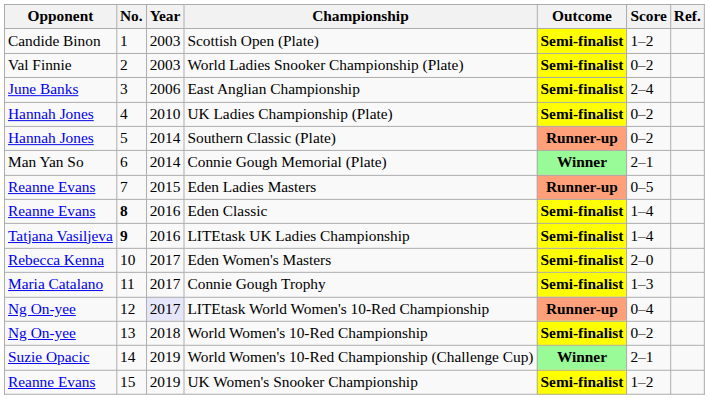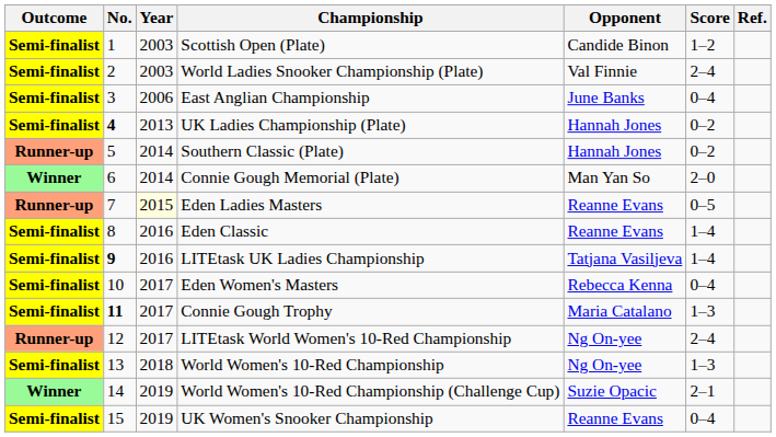 <table class="wikitable">
 <tr>
-<th>Opponent</th>
+<th>Outcome</th>
 <th>No.</th>
 <th>Year</th>
 <th>Championship</th>
-<th>Outcome</th>
+<th>Opponent</th>
 <th>Score</th>
 <th>Ref.</th>
 </tr>
 <tr>
-<td>Candide Binon</td>
+<th scope="row" style="background:yellow;">Semi-finalist</th>
 <td>1</td>
 <td>2003</td>
 <td>Scottish Open (Plate)</td>
-<th scope="row" style="background:yellow;">Semi-finalist</th>
+<td>Candide Binon</td>
 <td>1–2</td>
 <td></td>
 </tr>
 <tr>
-<td>Val Finnie</td>
+<th scope="row" style="background:yellow;">Semi-finalist</th>
 <td>2</td>
 <td>2003</td>
 <td>World Ladies Snooker Championship (Plate)</td>
+<td>Val Finnie</td>
+<td>2–4</td>
+<td></td>
+</tr>
+<tr>
 <th scope="row" style="background:yellow;">Semi-finalist</th>
+<td>3</td>
+<td>2006</td>
+<td>East Anglian Championship</td>
+<td><a href='#'>June Banks</a></td>
+<td>0–4</td>
+<td></td>
+</tr>
+<tr>
+<th scope="row" style="background:yellow;">Semi-finalist</th>
+<td><strong>4</strong></td>
+<td>2013</td>
+<td>UK Ladies Championship (Plate)</td>
+<td><a href='#'>Hannah Jones</a></td>
 <td>0–2</td>
 <td></td>
 </tr>
 <tr>
-<td><a href='#'>June Banks</a></td>
-<td>3</td>
-<td>2006</td>
-<td>East Anglian Championship</td>
+<th scope="row" style="background:#ffa07a;">Runner-up</th>
+<td>5</td>
+<td>2014</td>
+<td>Southern Classic (Plate)</td>
+<td><a href='#'>Hannah Jones</a></td>
+<td>0–2</td>
+<td></td>
+</tr>
+<tr>
+<th scope="row" style="background:#98FB98">Winner</th>
+<td>6</td>
+<td>2014</td>
+<td>Connie Gough Memorial (Plate)</td>
+<td>Man Yan So</td>
+<td>2–0</td>
+<td></td>
+</tr>
+<tr>
+<th scope="row" style="background:#ffa07a;">Runner-up</th>
+<td>7</td>
+<td style="background: lightyellow;">2015</td>
+<td>Eden Ladies Masters</td>
+<td><a href='#'>Reanne Evans</a></td>
+<td>0–5</td>
+<td></td>
+</tr>
+<tr>
 <th scope="row" style="background:yellow;">Semi-finalist</th>
+<td>8</td>
+<td>2016</td>
+<td>Eden Classic</td>
+<td><a href='#'>Reanne Evans</a></td>
+<td>1–4</td>
+<td></td>
+</tr>
+<tr>
+<th scope="row" style="background:yellow;">Semi-finalist</th>
+<td><strong>9</strong></td>
+<td>2016</td>
+<td>LITEtask UK Ladies Championship</td>
+<td><a href='#'>Tatjana Vasiljeva</a></td>
+<td>1–4</td>
+<td></td>
+</tr>
+<tr>
+<th scope="row" style="background:yellow;">Semi-finalist</th>
+<td>10</td>
+<td>2017</td>
+<td>Eden Women's Masters</td>
+<td><a href='#'>Rebecca Kenna</a></td>
+<td>0–4</td>
+<td></td>
+</tr>
+<tr>
+<th scope="row" style="background:yellow;">Semi-finalist</th>
+<td><strong>11</strong></td>
+<td>2017</td>
+<td>Connie Gough Trophy</td>
+<td><a href='#'>Maria Catalano</a></td>
+<td>1–3</td>
+<td></td>
+</tr>
+<tr>
+<th scope="row" style="background:#ffa07a;">Runner-up</th>
+<td>12</td>
+<td>2017</td>
+<td>LITEtask World Women's 10-Red Championship</td>
+<td><a href='#'>Ng On-yee</a></td>
 <td>2–4</td>
 <td></td>
 </tr>
 <tr>
-<td><a href='#'>Hannah Jones</a></td>
-<td>4</td>
-<td>2010</td>
-<td>UK Ladies Championship (Plate)</td>
 <th scope="row" style="background:yellow;">Semi-finalist</th>
-<td>0–2</td>
+<td>13</td>
+<td>2018</td>
+<td>World Women's 10-Red Championship</td>
+<td><a href='#'>Ng On-yee</a></td>
+<td>1–3</td>
 <td></td>
 </tr>
 <tr>
-<td><a href='#'>Hannah Jones</a></td>
-<td>5</td>
-<td>2014</td>
-<td>Southern Classic (Plate)</td>
-<th scope="row" style="background:#ffa07a;">Runner-up</th>
-<td>0–2</td>
-<td></td>
-</tr>
-<tr>
-<td>Man Yan So</td>
-<td>6</td>
-<td>2014</td>
-<td>Connie Gough Memorial (Plate)</td>
 <th scope="row" style="background:#98FB98">Winner</th>
+<td>14</td>
+<td>2019</td>
+<td>World Women's 10-Red Championship (Challenge Cup)</td>
+<td><a href='#'>Suzie Opacic</a></td>
 <td>2–1</td>
 <td></td>
 </tr>
 <tr>
+<th scope="row" style="background:yellow;">Semi-finalist</th>
+<td>15</td>
+<td>2019</td>
+<td>UK Women's Snooker Championship</td>
 <td><a href='#'>Reanne Evans</a></td>
-<td>7</td>
-<td>2015</td>
-<td>Eden Ladies Masters</td>
-<th scope="row" style="background:#ffa07a;">Runner-up</th>
-<td>0–5</td>
-<td></td>
-</tr>
-<tr>
-<td><a href='#'>Reanne Evans</a></td>
-<td><strong>8</strong></td>
-<td>2016</td>
-<td>Eden Classic</td>
-<th scope="row" style="background:yellow;">Semi-finalist</th>
-<td>1–4</td>
-<td></td>
-</tr>
-<tr>
-<td><a href='#'>Tatjana Vasiljeva</a></td>
-<td><strong>9</strong></td>
-<td>2016</td>
-<td>LITEtask UK Ladies Championship</td>
-<th scope="row" style="background:yellow;">Semi-finalist</th>
-<td>1–4</td>
-<td></td>
-</tr>
-<tr>
-<td><a href='#'>Rebecca Kenna</a></td>
-<td>10</td>
-<td>2017</td>
-<td>Eden Women's Masters</td>
-<th scope="row" style="background:yellow;">Semi-finalist</th>
-<td>2–0</td>
-<td></td>
-</tr>
-<tr>
-<td><a href='#'>Maria Catalano</a></td>
-<td>11</td>
-<td>2017</td>
-<td>Connie Gough Trophy</td>
-<th scope="row" style="background:yellow;">Semi-finalist</th>
-<td>1–3</td>
-<td></td>
-</tr>
-<tr>
-<td><a href='#'>Ng On-yee</a></td>
-<td>12</td>
-<td style="background: lavender;">2017</td>
-<td>LITEtask World Women's 10-Red Championship</td>
-<th scope="row" style="background:#ffa07a;">Runner-up</th>
 <td>0–4</td>
 <td></td>
 </tr>
-<tr>
-<td><a href='#'>Ng On-yee</a></td>
-<td>13</td>
-<td>2018</td>
-<td>World Women's 10-Red Championship</td>
-<th scope="row" style="background:yellow;">Semi-finalist</th>
-<td>0–2</td>
-<td></td>
-</tr>
-<tr>
-<td><a href='#'>Suzie Opacic</a></td>
-<td>14</td>
-<td>2019</td>
-<td>World Women's 10-Red Championship (Challenge Cup)</td>
-<th scope="row" style="background:#98FB98">Winner</th>
-<td>2–1</td>
-<td></td>
-</tr>
-<tr>
-<td><a href='#'>Reanne Evans</a></td>
-<td>15</td>
-<td>2019</td>
-<td>UK Women's Snooker Championship</td>
-<th scope="row" style="background:yellow;">Semi-finalist</th>
-<td>1–2</td>
-<td></td>
-</tr>
 </table>
